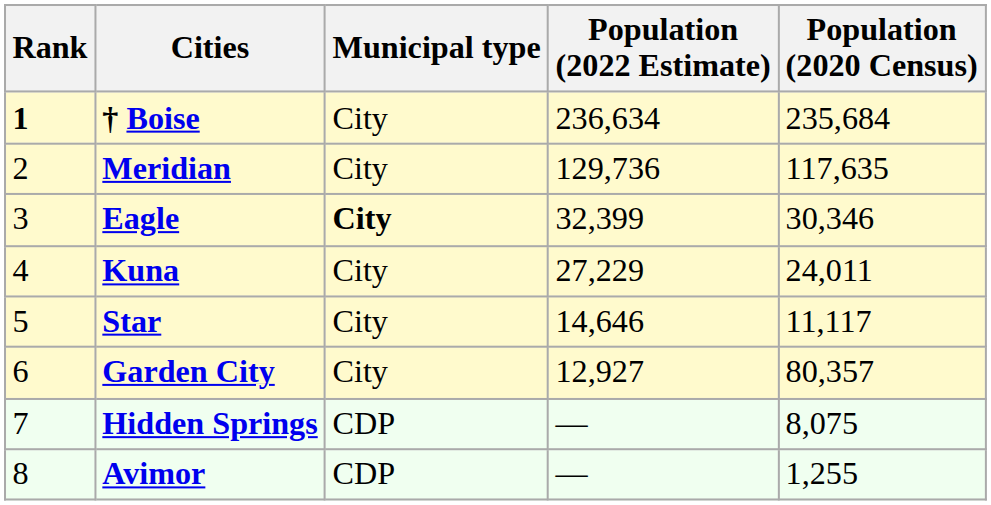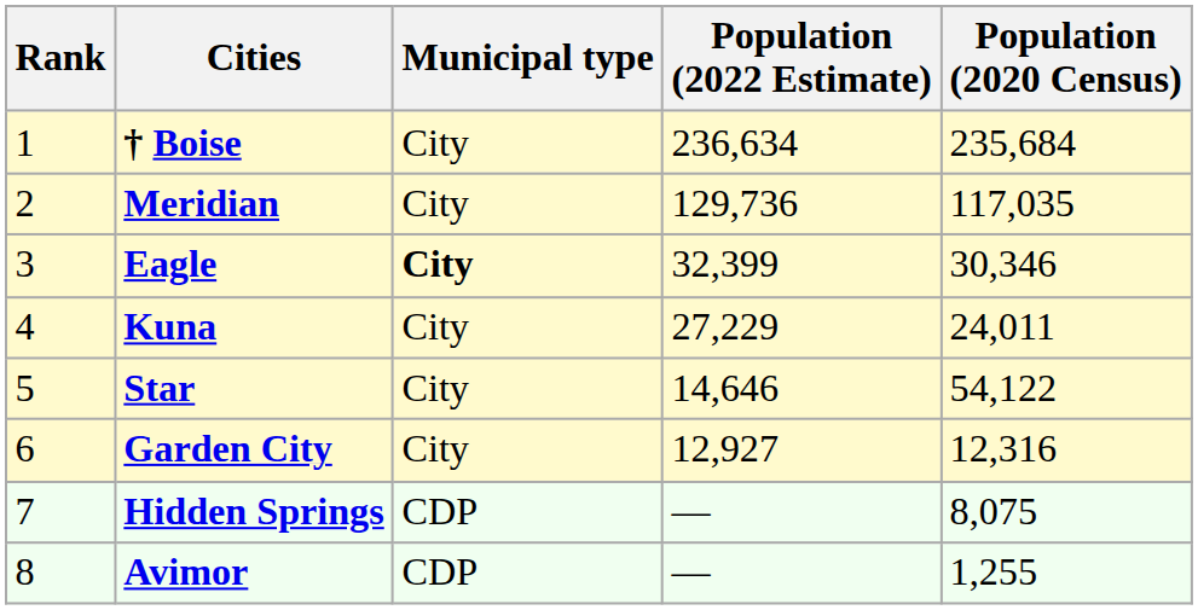 <table class="wikitable sortable">
 <tr>
 <th>Rank</th>
 <th>Cities</th>
 <th>Municipal type</th>
 <th>Population<br>(2022 Estimate)</th>
 <th>Population<br>(2020 Census)</th>
 </tr>
 <tr style=background-color:#FFFACD>
-<td><strong>1</strong></td>
+<td>1</td>
 <td><strong>†</strong> <strong><a href='#'>Boise</a></strong></td>
 <td>City</td>
 <td>236,634</td>
 <td>235,684</td>
 </tr>
 <tr style=background-color:#FFFACD>
 <td>2</td>
 <td><strong><a href='#'>Meridian</a></strong></td>
 <td>City</td>
 <td>129,736</td>
-<td>117,635</td>
+<td>117,035</td>
 </tr>
 <tr style=background-color:#FFFACD>
 <td>3</td>
 <td><strong><a href='#'>Eagle</a></strong></td>
 <td><strong>City</strong></td>
 <td>32,399</td>
 <td>30,346</td>
 </tr>
 <tr style=background-color:#FFFACD>
 <td>4</td>
 <td><strong><a href='#'>Kuna</a></strong></td>
 <td>City</td>
 <td>27,229</td>
 <td>24,011</td>
 </tr>
 <tr style=background-color:#FFFACD>
 <td>5</td>
 <td><strong><a href='#'>Star</a></strong></td>
 <td>City</td>
 <td>14,646</td>
-<td>11,117</td>
+<td>54,122</td>
 </tr>
 <tr style=background-color:#FFFACD>
 <td>6</td>
 <td><strong><a href='#'>Garden City</a></strong></td>
 <td>City</td>
 <td>12,927</td>
-<td>80,357</td>
+<td>12,316</td>
 </tr>
 <tr style=background-color:#F0FFF0>
 <td>7</td>
 <td><strong><a href='#'>Hidden Springs</a></strong></td>
 <td>CDP</td>
 <td>—</td>
 <td>8,075</td>
 </tr>
 <tr style=background-color:#F0FFF0>
 <td>8</td>
 <td><strong><a href='#'>Avimor</a></strong></td>
 <td>CDP</td>
 <td>—</td>
 <td>1,255</td>
 </tr>
 </table>
